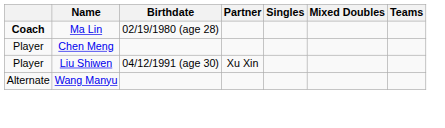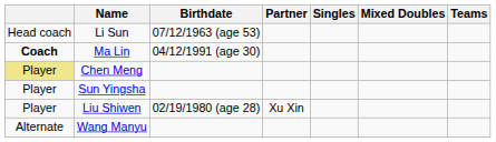 <table class="wikitable" style="text-align: center;">
 <tr>
 <th></th>
 <th>Name</th>
 <th>Birthdate</th>
 <th>Partner</th>
 <th>Singles</th>
 <th>Mixed Doubles</th>
 <th>Teams</th>
 </tr>
 <tr>
-<td><strong>Coach</strong></td>
-<td><a href='#'>Ma Lin</a></td>
-<td>02/19/1980 (age 28)</td>
+<td>Head coach</td>
+<td>Li Sun</td>
+<td>07/12/1963 (age 53)</td>
 <td></td>
 <td></td>
 <td></td>
 <td></td>
 </tr>
 <tr>
-<td>Player</td>
+<td><strong>Coach</strong></td>
+<td><a href='#'>Ma Lin</a></td>
+<td>04/12/1991 (age 30)</td>
+<td></td>
+<td></td>
+<td></td>
+<td></td>
+</tr>
+<tr>
+<td style="background: khaki;">Player</td>
 <td><a href='#'>Chen Meng</a></td>
 <td></td>
 <td></td>
 <td></td>
 <td></td>
 <td></td>
 </tr>
 <tr>
 <td>Player</td>
+<td><a href='#'>Sun Yingsha</a></td>
+<td></td>
+<td></td>
+<td></td>
+<td></td>
+<td></td>
+</tr>
+<tr>
+<td>Player</td>
 <td><a href='#'>Liu Shiwen</a></td>
-<td>04/12/1991 (age 30)</td>
+<td>02/19/1980 (age 28)</td>
 <td>Xu Xin</td>
 <td></td>
 <td></td>
 <td></td>
 </tr>
 <tr>
 <td>Alternate</td>
 <td><a href='#'>Wang Manyu</a></td>
 <td></td>
 <td></td>
 <td></td>
 <td></td>
 <td></td>
 </tr>
 </table>
